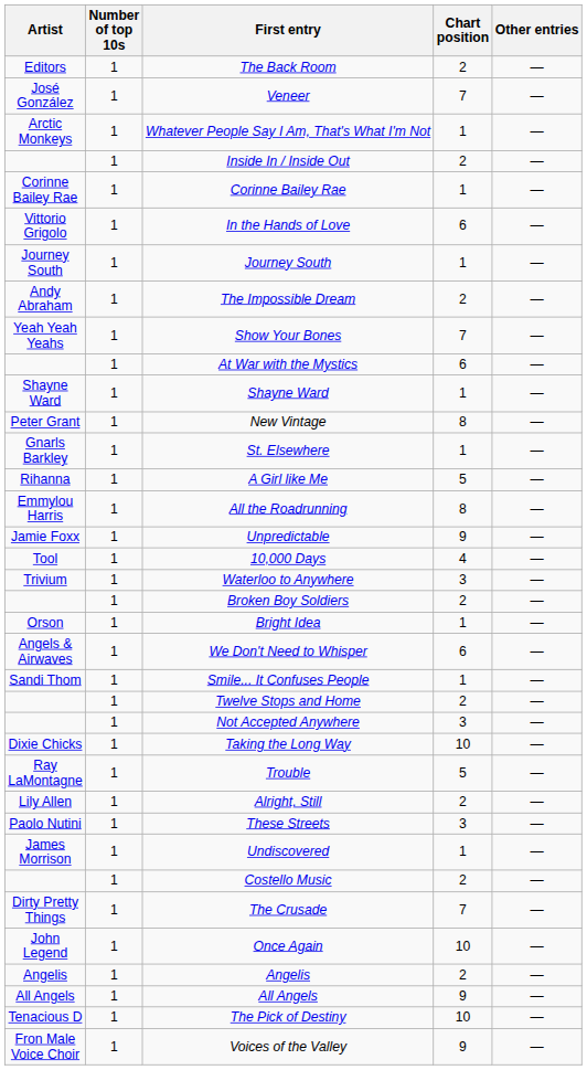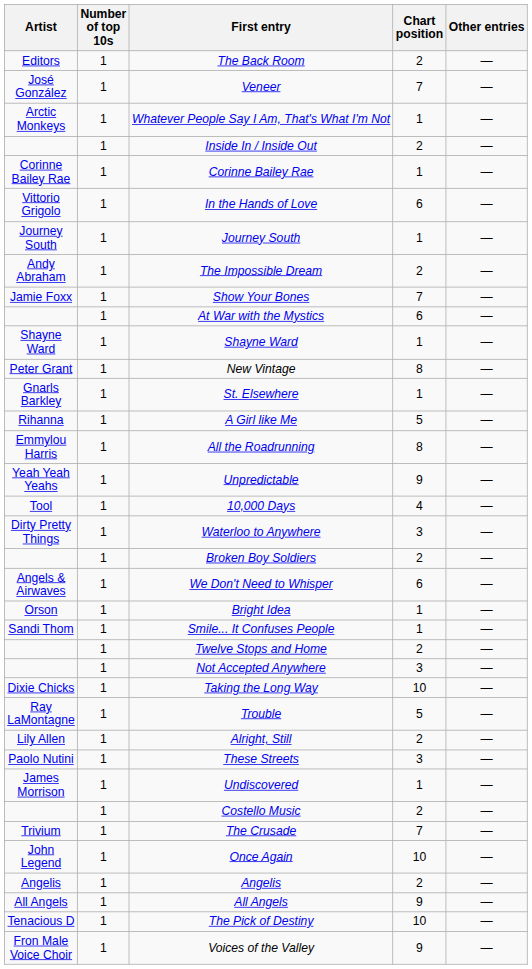 <table class="wikitable sortable mw-collapsible mw-collapsed" style="text-align: center;">
 <tr>
 <th scope="col" style="width:55px;">Artist</th>
 <th scope="col" style="width:55px;" data-sort-type="number">Number of top 10s</th>
 <th scope="col" style="text-align:center;">First entry</th>
 <th scope="col" style="width:55px;" data-sort-type="number">Chart position</th>
 <th scope="col" style="text-align:center;">Other entries</th>
 </tr>
 <tr>
 <td><a href='#'>Editors</a></td>
 <td>1</td>
 <td><em><a href='#'>The Back Room</a></em></td>
 <td>2</td>
 <td>—</td>
 </tr>
 <tr>
 <td><a href='#'>José González</a></td>
 <td>1</td>
 <td><em><a href='#'>Veneer</a></em></td>
 <td>7</td>
 <td>—</td>
 </tr>
 <tr>
 <td><a href='#'>Arctic Monkeys</a></td>
 <td>1</td>
 <td><em><a href='#'>Whatever People Say I Am, That's What I'm Not</a></em></td>
 <td>1</td>
 <td>—</td>
 </tr>
 <tr>
 <td></td>
 <td>1</td>
 <td><em><a href='#'>Inside In / Inside Out</a></em></td>
 <td>2</td>
 <td>—</td>
 </tr>
 <tr>
 <td><a href='#'>Corinne Bailey Rae</a></td>
 <td>1</td>
 <td><em><a href='#'>Corinne Bailey Rae</a></em></td>
 <td>1</td>
 <td>—</td>
 </tr>
 <tr>
 <td><a href='#'>Vittorio Grigolo</a></td>
 <td>1</td>
 <td><em><a href='#'>In the Hands of Love</a></em></td>
 <td>6</td>
 <td>—</td>
 </tr>
 <tr>
 <td><a href='#'>Journey South</a></td>
 <td>1</td>
 <td><em><a href='#'>Journey South</a></em></td>
 <td>1</td>
 <td>—</td>
 </tr>
 <tr>
 <td><a href='#'>Andy Abraham</a></td>
 <td>1</td>
 <td><em><a href='#'>The Impossible Dream</a></em></td>
 <td>2</td>
 <td>—</td>
 </tr>
 <tr>
-<td><a href='#'>Yeah Yeah Yeahs</a></td>
+<td><a href='#'>Jamie Foxx</a></td>
 <td>1</td>
 <td><em><a href='#'>Show Your Bones</a></em></td>
 <td>7</td>
 <td>—</td>
 </tr>
 <tr>
 <td></td>
 <td>1</td>
 <td><em><a href='#'>At War with the Mystics</a></em></td>
 <td>6</td>
 <td>—</td>
 </tr>
 <tr>
 <td><a href='#'>Shayne Ward</a></td>
 <td>1</td>
 <td><em><a href='#'>Shayne Ward</a></em></td>
 <td>1</td>
 <td>—</td>
 </tr>
 <tr>
 <td><a href='#'>Peter Grant</a></td>
 <td>1</td>
 <td><em>New Vintage</em></td>
 <td>8</td>
 <td>—</td>
 </tr>
 <tr>
 <td><a href='#'>Gnarls Barkley</a></td>
 <td>1</td>
 <td><em><a href='#'>St. Elsewhere</a></em></td>
 <td>1</td>
 <td>—</td>
 </tr>
 <tr>
 <td><a href='#'>Rihanna</a></td>
 <td>1</td>
 <td><em><a href='#'>A Girl like Me</a></em></td>
 <td>5</td>
 <td>—</td>
 </tr>
 <tr>
 <td><a href='#'>Emmylou Harris</a></td>
 <td>1</td>
 <td><em><a href='#'>All the Roadrunning</a></em></td>
 <td>8</td>
 <td>—</td>
 </tr>
 <tr>
-<td><a href='#'>Jamie Foxx</a></td>
+<td><a href='#'>Yeah Yeah Yeahs</a></td>
 <td>1</td>
 <td><em><a href='#'>Unpredictable</a></em></td>
 <td>9</td>
 <td>—</td>
 </tr>
 <tr>
 <td><a href='#'>Tool</a></td>
 <td>1</td>
 <td><em><a href='#'>10,000 Days</a></em></td>
 <td>4</td>
 <td>—</td>
 </tr>
 <tr>
-<td><a href='#'>Trivium</a></td>
+<td><a href='#'>Dirty Pretty Things</a></td>
 <td>1</td>
 <td><em><a href='#'>Waterloo to Anywhere</a></em></td>
 <td>3</td>
 <td>—</td>
 </tr>
 <tr>
 <td></td>
 <td>1</td>
 <td><em><a href='#'>Broken Boy Soldiers</a></em></td>
 <td>2</td>
 <td>—</td>
 </tr>
 <tr>
+<td><a href='#'>Angels & Airwaves</a></td>
+<td>1</td>
+<td><em><a href='#'>We Don't Need to Whisper</a></em></td>
+<td>6</td>
+<td>—</td>
+</tr>
+<tr>
 <td><a href='#'>Orson</a></td>
 <td>1</td>
 <td><em><a href='#'>Bright Idea</a></em></td>
 <td>1</td>
-<td>—</td>
-</tr>
-<tr>
-<td><a href='#'>Angels & Airwaves</a></td>
-<td>1</td>
-<td><em><a href='#'>We Don't Need to Whisper</a></em></td>
-<td>6</td>
 <td>—</td>
 </tr>
 <tr>
 <td><a href='#'>Sandi Thom</a></td>
 <td>1</td>
 <td><em><a href='#'>Smile... It Confuses People</a></em></td>
 <td>1</td>
 <td>—</td>
 </tr>
 <tr>
 <td></td>
 <td>1</td>
 <td><em><a href='#'>Twelve Stops and Home</a></em></td>
 <td>2</td>
 <td>—</td>
 </tr>
 <tr>
 <td></td>
 <td>1</td>
 <td><em><a href='#'>Not Accepted Anywhere</a></em></td>
 <td>3</td>
 <td>—</td>
 </tr>
 <tr>
 <td><a href='#'>Dixie Chicks</a></td>
 <td>1</td>
 <td><em><a href='#'>Taking the Long Way</a></em></td>
 <td>10</td>
 <td>—</td>
 </tr>
 <tr>
 <td><a href='#'>Ray LaMontagne</a></td>
 <td>1</td>
 <td><em><a href='#'>Trouble</a></em></td>
 <td>5</td>
 <td>—</td>
 </tr>
 <tr>
 <td><a href='#'>Lily Allen</a></td>
 <td>1</td>
 <td><em><a href='#'>Alright, Still</a></em></td>
 <td>2</td>
 <td>—</td>
 </tr>
 <tr>
 <td><a href='#'>Paolo Nutini</a></td>
 <td>1</td>
 <td><em><a href='#'>These Streets</a></em></td>
 <td>3</td>
 <td>—</td>
 </tr>
 <tr>
 <td><a href='#'>James Morrison</a></td>
 <td>1</td>
 <td><em><a href='#'>Undiscovered</a></em></td>
 <td>1</td>
 <td>—</td>
 </tr>
 <tr>
 <td></td>
 <td>1</td>
 <td><em><a href='#'>Costello Music</a></em></td>
 <td>2</td>
 <td>—</td>
 </tr>
 <tr>
-<td><a href='#'>Dirty Pretty Things</a></td>
+<td><a href='#'>Trivium</a></td>
 <td>1</td>
 <td><em><a href='#'>The Crusade</a></em></td>
 <td>7</td>
 <td>—</td>
 </tr>
 <tr>
 <td><a href='#'>John Legend</a></td>
 <td>1</td>
 <td><em><a href='#'>Once Again</a></em></td>
 <td>10</td>
 <td>—</td>
 </tr>
 <tr>
 <td><a href='#'>Angelis</a></td>
 <td>1</td>
 <td><em><a href='#'>Angelis</a></em></td>
 <td>2</td>
 <td>—</td>
 </tr>
 <tr>
 <td><a href='#'>All Angels</a></td>
 <td>1</td>
 <td><em><a href='#'>All Angels</a></em></td>
 <td>9</td>
 <td>—</td>
 </tr>
 <tr>
 <td><a href='#'>Tenacious D</a></td>
 <td>1</td>
 <td><em><a href='#'>The Pick of Destiny</a></em></td>
 <td>10</td>
 <td>—</td>
 </tr>
 <tr>
 <td><a href='#'>Fron Male Voice Choir</a></td>
 <td>1</td>
 <td><em>Voices of the Valley</em></td>
 <td>9</td>
 <td>—</td>
 </tr>
 </table>
